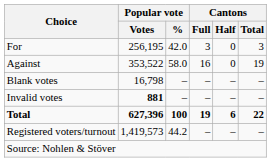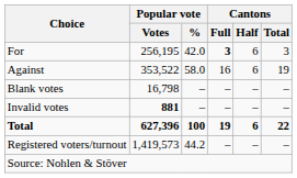 <table class=wikitable style=text-align:right>
 <tr>
 <th rowspan=2>Choice</th>
 <th colspan=2>Popular vote</th>
 <th colspan=3>Cantons</th>
 </tr>
 <tr>
 <th>Votes</th>
 <th>%</th>
 <th>Full</th>
 <th>Half</th>
 <th>Total</th>
 </tr>
 <tr>
 <td align=left>For</td>
 <td>256,195</td>
 <td>42.0</td>
-<td>3</td>
-<td>0</td>
+<td><strong>3</strong></td>
+<td>6</td>
 <td>3</td>
 </tr>
 <tr>
 <td align=left>Against</td>
 <td>353,522</td>
 <td>58.0</td>
 <td>16</td>
-<td>0</td>
+<td>6</td>
 <td>19</td>
 </tr>
 <tr>
 <td align=left>Blank votes</td>
 <td>16,798</td>
 <td>–</td>
 <td>–</td>
 <td>–</td>
 <td>–</td>
 </tr>
 <tr>
 <td align=left>Invalid votes</td>
 <td><strong>881</strong></td>
 <td>–</td>
 <td>–</td>
 <td>–</td>
 <td>–</td>
 </tr>
 <tr>
 <td align=left><strong>Total</strong></td>
 <td><strong>627,396</strong></td>
 <td><strong>100</strong></td>
 <td><strong>19</strong></td>
 <td><strong>6</strong></td>
 <td><strong>22</strong></td>
 </tr>
 <tr>
 <td align=left>Registered voters/turnout</td>
 <td>1,419,573</td>
 <td>44.2</td>
 <td>–</td>
 <td>–</td>
 <td>–</td>
 </tr>
 <tr>
 <td align=left colspan=6>Source: Nohlen & Stöver</td>
 </tr>
 </table>
